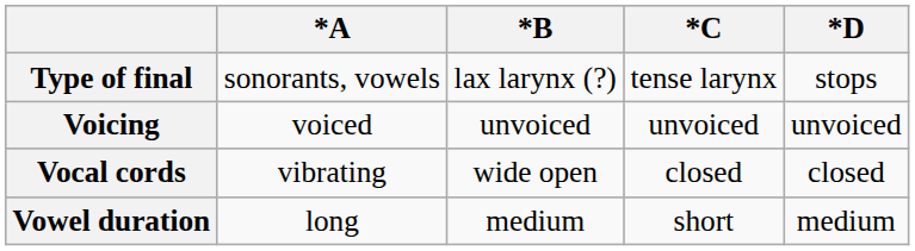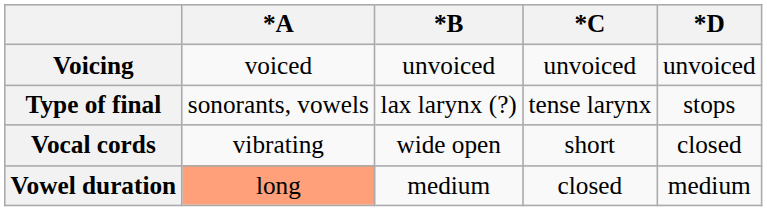 <table class="wikitable">
 <tr align="center">
 <th></th>
 <th>*A</th>
 <th>*B</th>
 <th>*C</th>
 <th>*D</th>
 </tr>
 <tr align="center">
+<th>Voicing</th>
+<td>voiced</td>
+<td>unvoiced</td>
+<td>unvoiced</td>
+<td>unvoiced</td>
+</tr>
+<tr align="center">
 <th>Type of final</th>
 <td>sonorants, vowels</td>
 <td>lax larynx (?)</td>
 <td>tense larynx</td>
 <td>stops</td>
 </tr>
 <tr align="center">
-<th>Voicing</th>
-<td>voiced</td>
-<td>unvoiced</td>
-<td>unvoiced</td>
-<td>unvoiced</td>
-</tr>
-<tr align="center">
 <th>Vocal cords</th>
 <td>vibrating</td>
 <td>wide open</td>
-<td>closed</td>
+<td>short</td>
 <td>closed</td>
 </tr>
 <tr align="center">
 <th>Vowel duration</th>
-<td>long</td>
+<td style="background: lightsalmon;">long</td>
 <td>medium</td>
-<td>short</td>
+<td>closed</td>
 <td>medium</td>
 </tr>
 </table>
